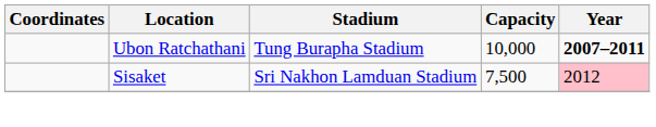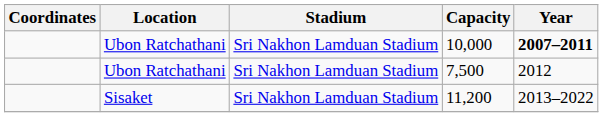 <table class="wikitable sortable">
 <tr>
 <th>Coordinates</th>
 <th>Location</th>
 <th>Stadium</th>
 <th>Capacity</th>
 <th>Year</th>
 </tr>
 <tr>
 <td></td>
 <td><a href='#'>Ubon Ratchathani</a></td>
-<td><a href='#'>Tung Burapha Stadium</a></td>
+<td><a href='#'>Sri Nakhon Lamduan Stadium</a></td>
 <td>10,000</td>
 <td><strong>2007–2011</strong></td>
 </tr>
 <tr>
 <td></td>
+<td><a href='#'>Ubon Ratchathani</a></td>
+<td><a href='#'>Sri Nakhon Lamduan Stadium</a></td>
+<td>7,500</td>
+<td>2012</td>
+</tr>
+<tr>
+<td></td>
 <td><a href='#'>Sisaket</a></td>
 <td><a href='#'>Sri Nakhon Lamduan Stadium</a></td>
-<td>7,500</td>
-<td style="background: pink;">2012</td>
+<td>11,200</td>
+<td>2013–2022</td>
 </tr>
 <tr>
 </tr>
 </table>
